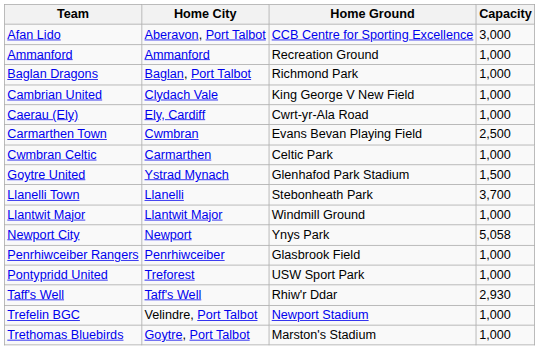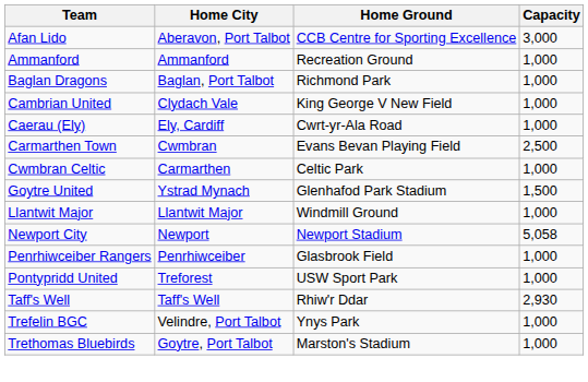 <table class="wikitable sortable">
 <tr>
 <th>Team</th>
 <th>Home City</th>
 <th>Home Ground</th>
 <th>Capacity</th>
 </tr>
 <tr>
 <td><a href='#'>Afan Lido</a></td>
 <td><a href='#'>Aberavon</a>, <a href='#'>Port Talbot</a></td>
 <td><a href='#'>CCB Centre for Sporting Excellence</a></td>
 <td>3,000</td>
 </tr>
 <tr>
 <td><a href='#'>Ammanford</a></td>
 <td><a href='#'>Ammanford</a></td>
 <td>Recreation Ground</td>
 <td>1,000</td>
 </tr>
 <tr>
 <td><a href='#'>Baglan Dragons</a></td>
 <td><a href='#'>Baglan</a>, <a href='#'>Port Talbot</a></td>
 <td>Richmond Park</td>
 <td>1,000</td>
 </tr>
 <tr>
 <td><a href='#'>Cambrian United</a></td>
 <td><a href='#'>Clydach Vale</a></td>
 <td>King George V New Field</td>
 <td>1,000</td>
 </tr>
 <tr>
 <td><a href='#'>Caerau (Ely)</a></td>
 <td><a href='#'>Ely, Cardiff</a></td>
 <td>Cwrt-yr-Ala Road</td>
 <td>1,000</td>
 </tr>
 <tr>
 <td><a href='#'>Carmarthen Town</a></td>
 <td><a href='#'>Cwmbran</a></td>
 <td>Evans Bevan Playing Field</td>
 <td>2,500</td>
 </tr>
 <tr>
 <td><a href='#'>Cwmbran Celtic</a></td>
 <td><a href='#'>Carmarthen</a></td>
 <td>Celtic Park</td>
 <td>1,000</td>
 </tr>
 <tr>
 <td><a href='#'>Goytre United</a></td>
 <td><a href='#'>Ystrad Mynach</a></td>
 <td>Glenhafod Park Stadium</td>
 <td>1,500</td>
 </tr>
 <tr>
-<td><a href='#'>Llanelli Town</a></td>
-<td><a href='#'>Llanelli</a></td>
-<td>Stebonheath Park</td>
-<td>3,700</td>
-</tr>
-<tr>
 <td><a href='#'>Llantwit Major</a></td>
 <td><a href='#'>Llantwit Major</a></td>
 <td>Windmill Ground</td>
 <td>1,000</td>
 </tr>
 <tr>
 <td><a href='#'>Newport City</a></td>
 <td><a href='#'>Newport</a></td>
-<td>Ynys Park</td>
+<td><a href='#'>Newport Stadium</a></td>
 <td>5,058</td>
 </tr>
 <tr>
 <td><a href='#'>Penrhiwceiber Rangers</a></td>
 <td><a href='#'>Penrhiwceiber</a></td>
 <td>Glasbrook Field</td>
 <td>1,000</td>
 </tr>
 <tr>
 <td><a href='#'>Pontypridd United</a></td>
 <td><a href='#'>Treforest</a></td>
 <td>USW Sport Park</td>
 <td>1,000</td>
 </tr>
 <tr>
 <td><a href='#'>Taff's Well</a></td>
 <td><a href='#'>Taff's Well</a></td>
 <td>Rhiw'r Ddar</td>
 <td>2,930</td>
 </tr>
 <tr>
 <td><a href='#'>Trefelin BGC</a></td>
 <td>Velindre, <a href='#'>Port Talbot</a></td>
-<td><a href='#'>Newport Stadium</a></td>
+<td>Ynys Park</td>
 <td>1,000</td>
 </tr>
 <tr>
 <td><a href='#'>Trethomas Bluebirds</a></td>
 <td><a href='#'>Goytre</a>, <a href='#'>Port Talbot</a></td>
 <td>Marston's Stadium</td>
 <td>1,000</td>
 </tr>
 </table>
